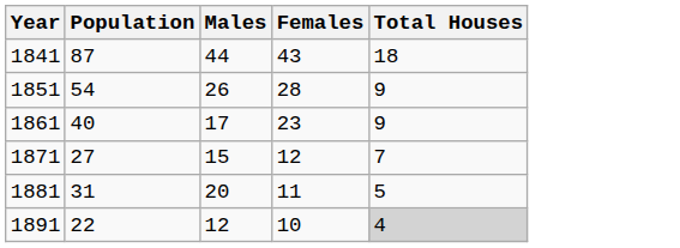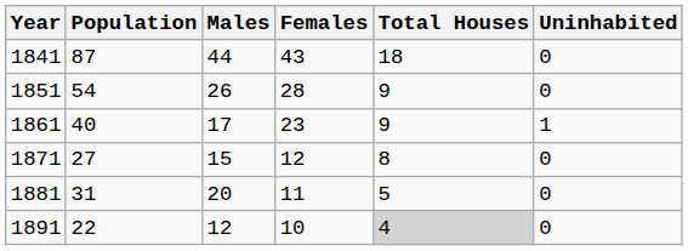 <table class="wikitable">
 <tr>
 <th>Year</th>
 <th>Population</th>
 <th>Males</th>
 <th>Females</th>
 <th>Total Houses</th>
+<th>Uninhabited</th>
 </tr>
 <tr>
 <td>1841</td>
 <td>87</td>
 <td>44</td>
 <td>43</td>
 <td>18</td>
+<td>0</td>
 </tr>
 <tr>
 <td>1851</td>
 <td>54</td>
 <td>26</td>
 <td>28</td>
 <td>9</td>
+<td>0</td>
 </tr>
 <tr>
 <td>1861</td>
 <td>40</td>
 <td>17</td>
 <td>23</td>
 <td>9</td>
+<td>1</td>
 </tr>
 <tr>
 <td>1871</td>
 <td>27</td>
 <td>15</td>
 <td>12</td>
-<td>7</td>
+<td>8</td>
+<td>0</td>
 </tr>
 <tr>
 <td>1881</td>
 <td>31</td>
 <td>20</td>
 <td>11</td>
 <td>5</td>
+<td>0</td>
 </tr>
 <tr>
 <td>1891</td>
 <td>22</td>
 <td>12</td>
 <td>10</td>
 <td style="background: lightgrey;">4</td>
+<td>0</td>
 </tr>
 </table>
